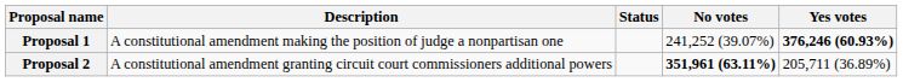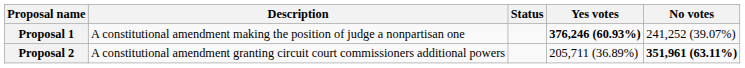 <table class="wikitable sortable plainrowheaders">
 <tr>
 <th scope="col">Proposal name</th>
 <th class="unsortable" scope="col">Description</th>
 <th scope="col">Status</th>
+<th scope="col">Yes votes</th>
 <th scope="col">No votes</th>
-<th scope="col">Yes votes</th>
 </tr>
 <tr>
 <th scope="row">Proposal 1</th>
 <td>A constitutional amendment making the position of judge a nonpartisan one</td>
 <td></td>
+<td><strong>376,246 (60.93%)</strong></td>
 <td>241,252 (39.07%)</td>
-<td><strong>376,246 (60.93%)</strong></td>
 </tr>
 <tr>
 <th scope="row">Proposal 2</th>
 <td>A constitutional amendment granting circuit court commissioners additional powers</td>
 <td></td>
+<td>205,711 (36.89%)</td>
 <td><strong>351,961 (63.11%)</strong></td>
-<td>205,711 (36.89%)</td>
 </tr>
 </table>
